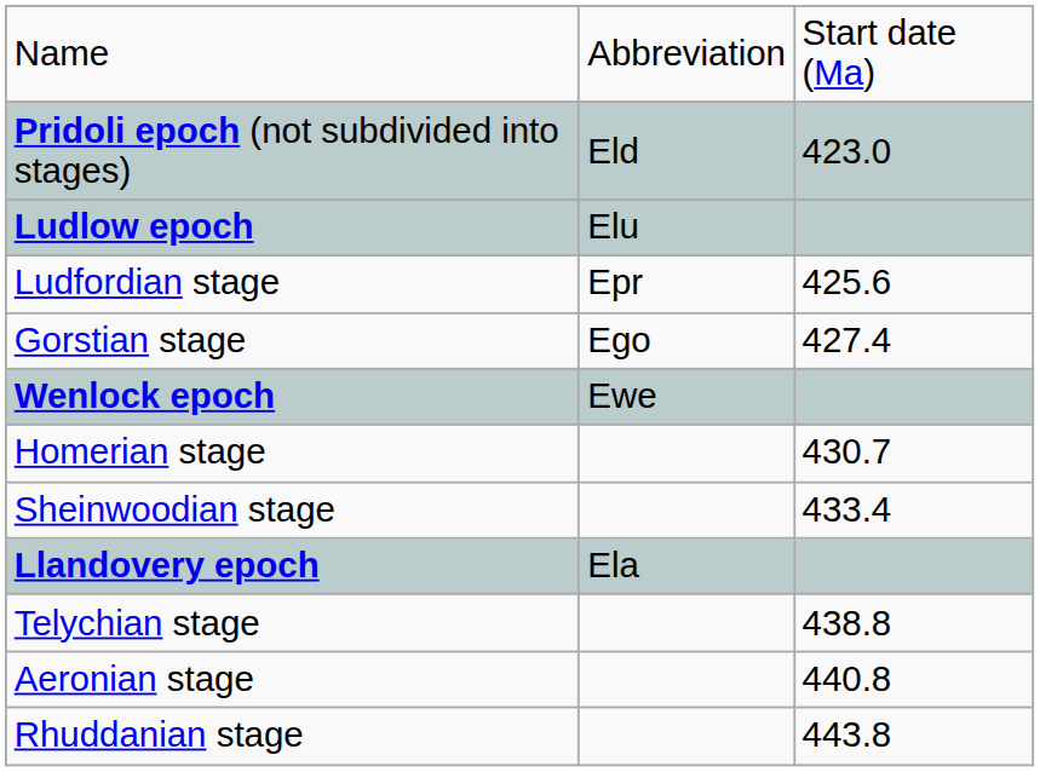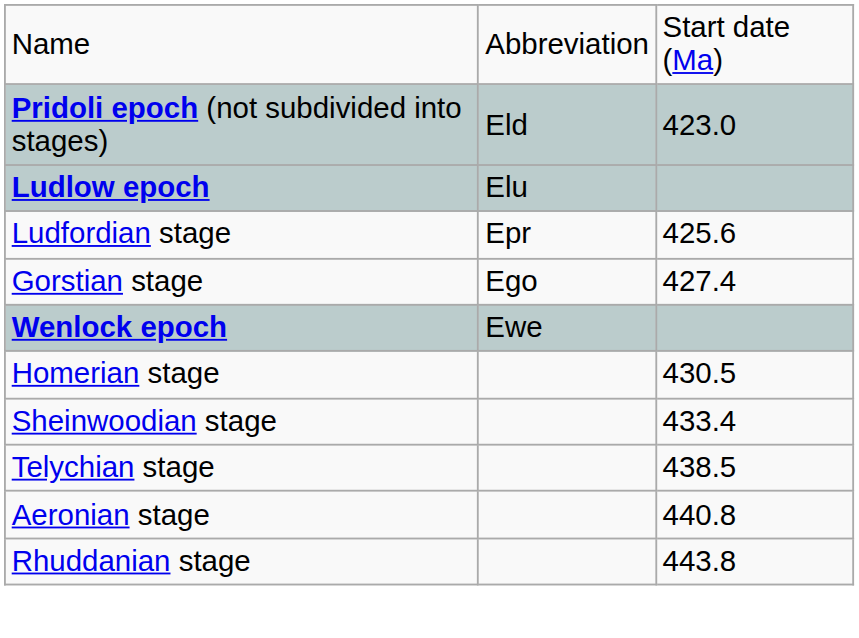 <table class="wikitable">
 <tr>
 <td width="250pt">Name</td>
 <td width="50pt">Abbreviation</td>
 <td width="100pt">Start date (<a href='#'>Ma</a>)</td>
 </tr>
 <tr style="background:#bbcccc;">
 <td><strong><a href='#'>Pridoli epoch</a></strong> (not subdivided into stages)</td>
 <td>Eld</td>
 <td>423.0</td>
 </tr>
 <tr style="background:#bbcccc;">
 <td><strong><a href='#'>Ludlow epoch</a></strong></td>
 <td>Elu</td>
 <td></td>
 </tr>
 <tr>
 <td><a href='#'>Ludfordian</a> stage</td>
 <td>Epr</td>
 <td>425.6</td>
 </tr>
 <tr>
 <td><a href='#'>Gorstian</a> stage</td>
 <td>Ego</td>
 <td>427.4</td>
 </tr>
 <tr style="background:#bbcccc;">
 <td><strong><a href='#'>Wenlock epoch</a></strong></td>
 <td>Ewe</td>
 <td></td>
 </tr>
 <tr>
 <td><a href='#'>Homerian</a> stage</td>
 <td></td>
-<td>430.7</td>
+<td>430.5</td>
 </tr>
 <tr>
 <td><a href='#'>Sheinwoodian</a> stage</td>
 <td></td>
 <td>433.4</td>
 </tr>
-<tr style="background:#bbcccc;">
-<td><strong><a href='#'>Llandovery epoch</a></strong></td>
-<td>Ela</td>
-<td></td>
-</tr>
 <tr>
 <td><a href='#'>Telychian</a> stage</td>
 <td></td>
-<td>438.8</td>
+<td>438.5</td>
 </tr>
 <tr>
 <td><a href='#'>Aeronian</a> stage</td>
 <td></td>
 <td>440.8</td>
 </tr>
 <tr>
 <td><a href='#'>Rhuddanian</a> stage</td>
 <td></td>
 <td>443.8</td>
 </tr>
 </table>
